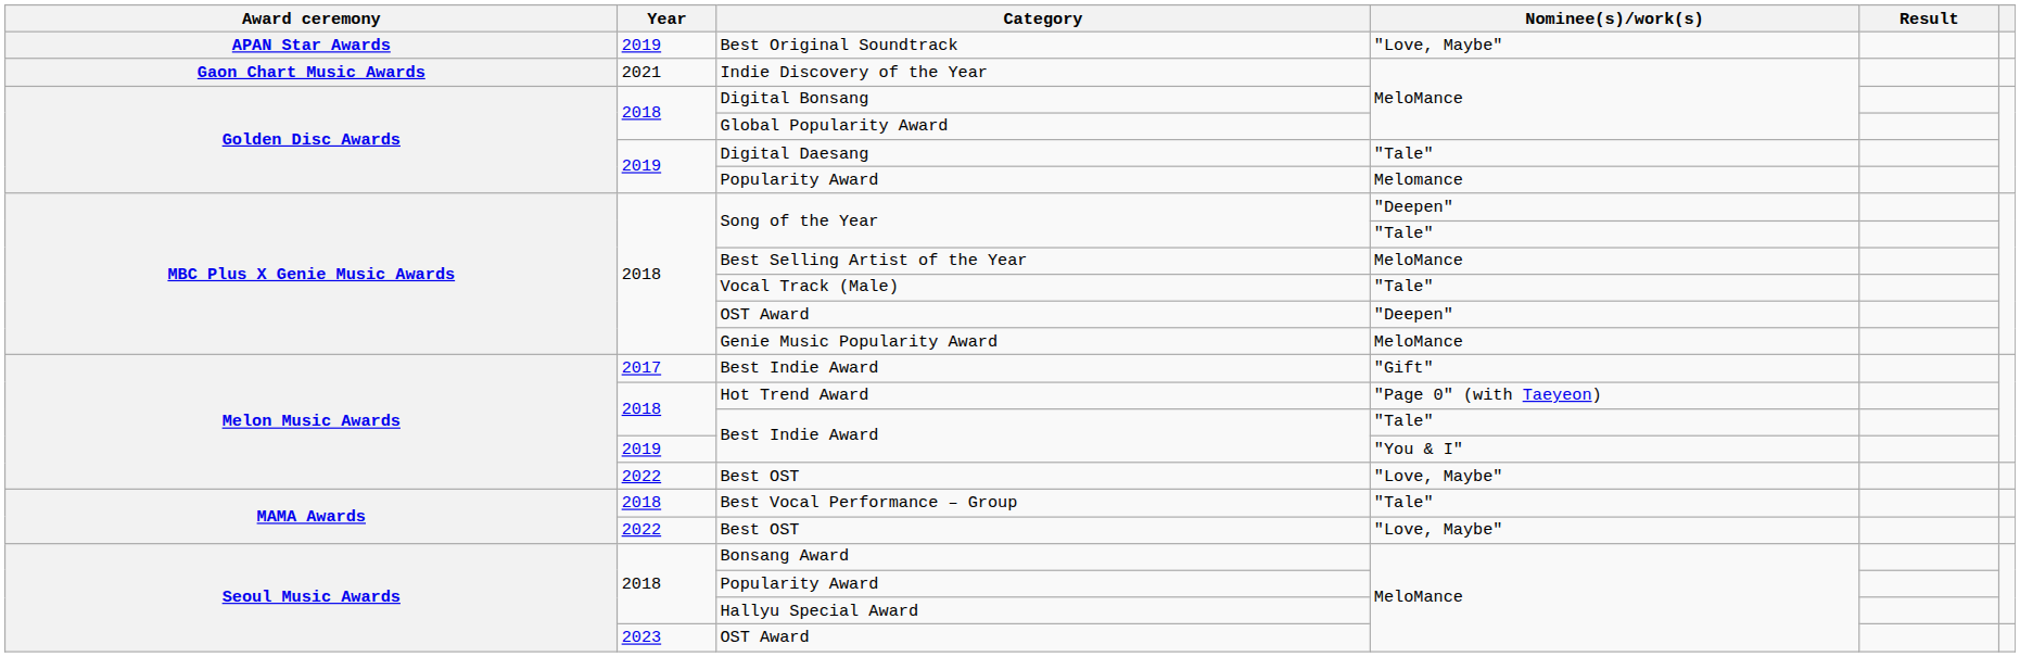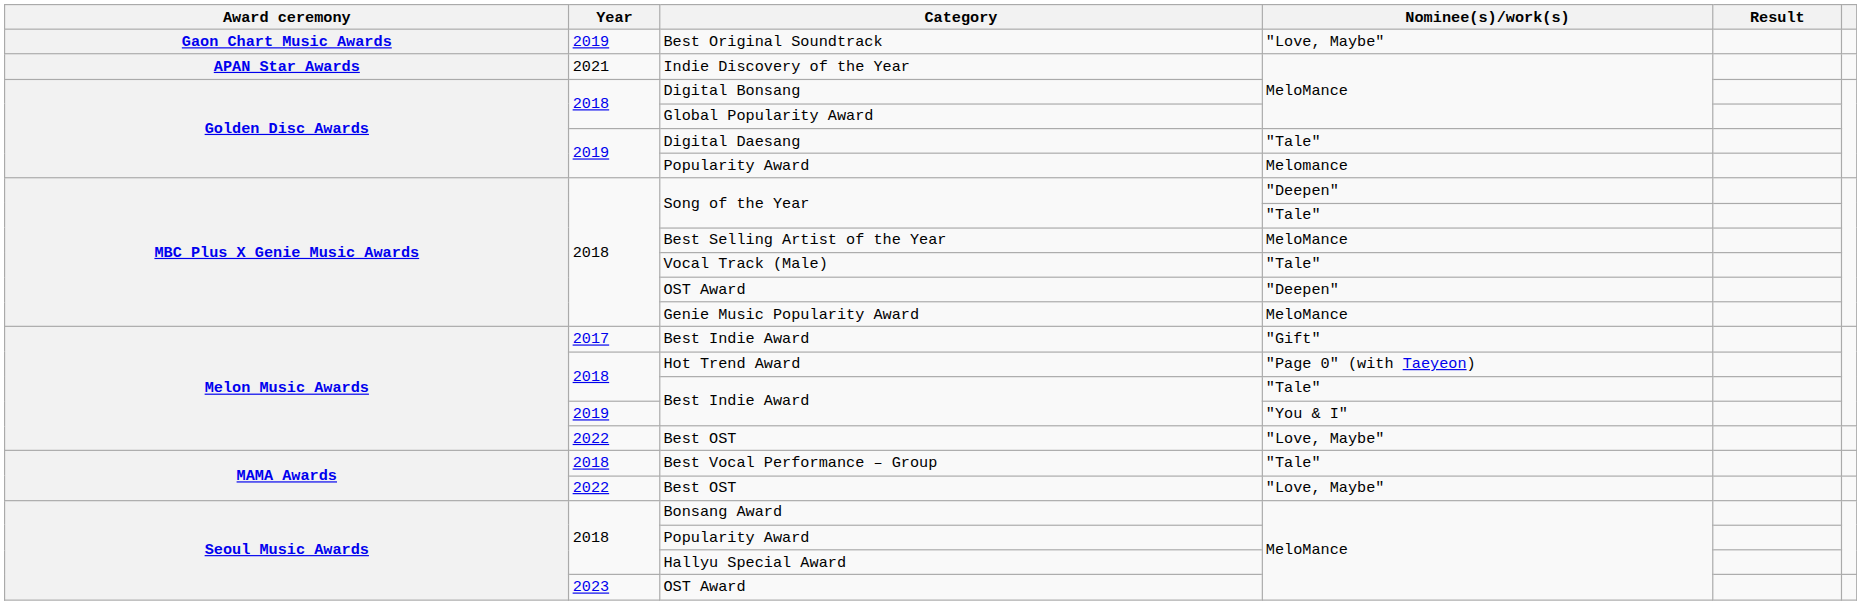 <table class="wikitable sortable plainrowheaders" style="width:100%">
 <tr>
 <th scope="col">Award ceremony</th>
 <th scope="col">Year</th>
 <th scope="col">Category</th>
 <th scope="col">Nominee(s)/work(s)</th>
 <th scope="col">Result</th>
 <th scope="col" class="unsortable"></th>
 </tr>
 <tr>
-<th scope="row"><a href='#'>APAN Star Awards</a></th>
+<th scope="row"><a href='#'>Gaon Chart Music Awards</a></th>
 <td><a href='#'>2019</a></td>
 <td>Best Original Soundtrack</td>
 <td>"Love, Maybe"</td>
 <td></td>
 <td align="center"></td>
 </tr>
 <tr>
-<th scope="row"><a href='#'>Gaon Chart Music Awards</a></th>
+<th scope="row"><a href='#'>APAN Star Awards</a></th>
 <td>2021</td>
 <td>Indie Discovery of the Year</td>
 <td rowspan="3">MeloMance</td>
 <td></td>
 <td></td>
 </tr>
 <tr>
 <th scope="row" rowspan="4"><a href='#'>Golden Disc Awards</a></th>
 <td rowspan="2"><a href='#'>2018</a></td>
 <td>Digital Bonsang</td>
 <td></td>
 <td rowspan="4"></td>
 </tr>
 <tr>
 <td>Global Popularity Award</td>
 <td></td>
 </tr>
 <tr>
 <td rowspan="2"><a href='#'>2019</a></td>
 <td>Digital Daesang</td>
 <td>"Tale"</td>
 <td></td>
 </tr>
 <tr>
 <td>Popularity Award</td>
 <td>Melomance</td>
 <td></td>
 </tr>
 <tr>
 <th scope="row" rowspan="6"><a href='#'>MBC Plus X Genie Music Awards</a></th>
 <td rowspan="6">2018</td>
 <td rowspan="2">Song of the Year</td>
 <td>"Deepen"</td>
 <td></td>
 <td rowspan="6" align="center"></td>
 </tr>
 <tr>
 <td>"Tale"</td>
 <td></td>
 </tr>
 <tr>
 <td>Best Selling Artist of the Year</td>
 <td>MeloMance</td>
 <td></td>
 </tr>
 <tr>
 <td>Vocal Track (Male)</td>
 <td>"Tale"</td>
 <td></td>
 </tr>
 <tr>
 <td>OST Award</td>
 <td>"Deepen"</td>
 <td></td>
 </tr>
 <tr>
 <td>Genie Music Popularity Award</td>
 <td>MeloMance</td>
 <td></td>
 </tr>
 <tr>
 <th scope="row" rowspan="5"><a href='#'>Melon Music Awards</a></th>
 <td><a href='#'>2017</a></td>
 <td>Best Indie Award</td>
 <td>"Gift"</td>
 <td></td>
 <td rowspan="4"></td>
 </tr>
 <tr>
 <td rowspan="2"><a href='#'>2018</a></td>
 <td>Hot Trend Award</td>
 <td>"Page 0" (with <a href='#'>Taeyeon</a>)</td>
 <td></td>
 </tr>
 <tr>
 <td rowspan="2">Best Indie Award</td>
 <td>"Tale"</td>
 <td></td>
 </tr>
 <tr>
 <td><a href='#'>2019</a></td>
 <td>"You & I"</td>
 <td></td>
 </tr>
 <tr>
 <td><a href='#'>2022</a></td>
 <td>Best OST</td>
 <td>"Love, Maybe"</td>
 <td></td>
 <td align="center"></td>
 </tr>
 <tr>
 <th scope="row" rowspan="2"><a href='#'>MAMA Awards</a></th>
 <td><a href='#'>2018</a></td>
 <td>Best Vocal Performance – Group</td>
 <td>"Tale"</td>
 <td></td>
 <td></td>
 </tr>
 <tr>
 <td><a href='#'>2022</a></td>
 <td>Best OST</td>
 <td>"Love, Maybe"</td>
 <td></td>
 <td align="center"></td>
 </tr>
 <tr>
 <th scope="row" rowspan="4"><a href='#'>Seoul Music Awards</a></th>
 <td rowspan="3">2018</td>
 <td>Bonsang Award</td>
 <td rowspan="4">MeloMance</td>
 <td></td>
 <td rowspan="3"></td>
 </tr>
 <tr>
 <td>Popularity Award</td>
 <td></td>
 </tr>
 <tr>
 <td>Hallyu Special Award</td>
 <td></td>
 </tr>
 <tr>
 <td><a href='#'>2023</a></td>
 <td>OST Award</td>
 <td></td>
 <td></td>
 </tr>
 </table>
